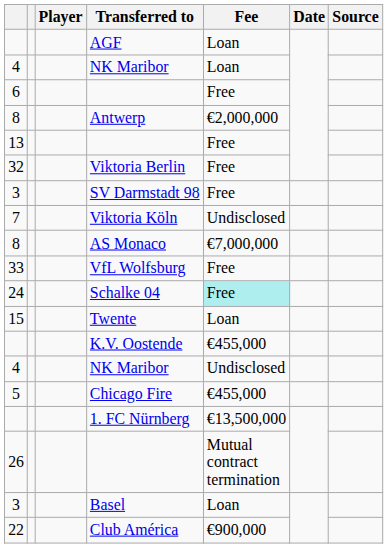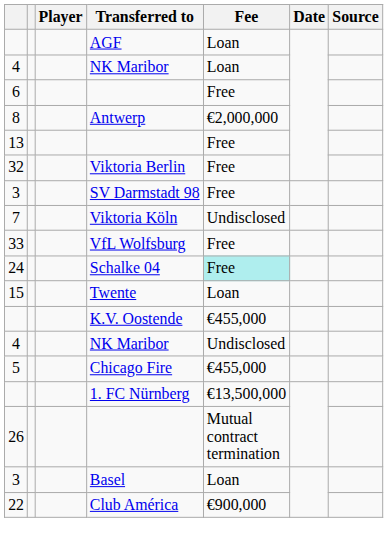 <table class="wikitable plainrowheaders sortable">
 <tr>
 <th></th>
 <th></th>
 <th scope=col>Player</th>
 <th>Transferred to</th>
 <th !scope=col; style="width: 65px;">Fee</th>
 <th scope=col>Date</th>
 <th scope=col>Source</th>
 </tr>
 <tr>
 <td align=center></td>
 <td align=center></td>
 <td></td>
 <td> <a href='#'>AGF</a></td>
 <td>Loan</td>
 <td rowspan=6></td>
 <td></td>
 </tr>
 <tr>
 <td align=center>4</td>
 <td align=center></td>
 <td></td>
 <td> <a href='#'>NK Maribor</a></td>
 <td>Loan</td>
 <td></td>
 </tr>
 <tr>
 <td align=center>6</td>
 <td align=center></td>
 <td></td>
 <td></td>
 <td>Free</td>
 <td></td>
 </tr>
 <tr>
 <td align=center>8</td>
 <td align=center></td>
 <td></td>
 <td> <a href='#'>Antwerp</a></td>
 <td>€2,000,000</td>
 <td></td>
 </tr>
 <tr>
 <td align=center>13</td>
 <td align=center></td>
 <td></td>
 <td></td>
 <td>Free</td>
 <td></td>
 </tr>
 <tr>
 <td align=center>32</td>
 <td align=center></td>
 <td></td>
 <td> <a href='#'>Viktoria Berlin</a></td>
 <td>Free</td>
 <td></td>
 </tr>
 <tr>
 <td align=center>3</td>
 <td align=center></td>
 <td></td>
 <td> <a href='#'>SV Darmstadt 98</a></td>
 <td>Free</td>
 <td></td>
 <td></td>
 </tr>
 <tr>
 <td align=center>7</td>
 <td align=center></td>
 <td></td>
 <td> <a href='#'>Viktoria Köln</a></td>
 <td>Undisclosed</td>
-<td></td>
-<td></td>
-</tr>
-<tr>
-<td align=center>8</td>
-<td align=center></td>
-<td></td>
-<td> <a href='#'>AS Monaco</a></td>
-<td>€7,000,000</td>
 <td></td>
 <td></td>
 </tr>
 <tr>
 <td align=center>33</td>
 <td align=center></td>
 <td></td>
 <td> <a href='#'>VfL Wolfsburg</a></td>
 <td>Free</td>
 <td></td>
 <td></td>
 </tr>
 <tr>
 <td align=center>24</td>
 <td align=center></td>
 <td></td>
 <td> <a href='#'>Schalke 04</a></td>
 <td style="background: paleturquoise;">Free</td>
 <td></td>
 <td></td>
 </tr>
 <tr>
 <td align=center>15</td>
 <td align=center></td>
 <td></td>
 <td> <a href='#'>Twente</a></td>
 <td>Loan</td>
 <td></td>
 <td></td>
 </tr>
 <tr>
 <td align=center></td>
 <td align=center></td>
 <td></td>
 <td> <a href='#'>K.V. Oostende</a></td>
 <td>€455,000</td>
 <td></td>
 <td></td>
 </tr>
 <tr>
 <td align=center>4</td>
 <td align=center></td>
 <td></td>
 <td> <a href='#'>NK Maribor</a></td>
 <td>Undisclosed</td>
 <td></td>
 <td></td>
 </tr>
 <tr>
 <td align=center>5</td>
 <td align=center></td>
 <td></td>
 <td> <a href='#'>Chicago Fire</a></td>
 <td>€455,000</td>
 <td></td>
 <td></td>
 </tr>
 <tr>
 <td align=center></td>
 <td align=center></td>
 <td></td>
 <td> <a href='#'>1. FC Nürnberg</a></td>
 <td>€13,500,000</td>
 <td rowspan=2></td>
 <td></td>
 </tr>
 <tr>
 <td align=center>26</td>
 <td align=center></td>
 <td></td>
 <td></td>
 <td>Mutual contract termination</td>
 <td></td>
 </tr>
 <tr>
 <td align=center>3</td>
 <td align=center></td>
 <td></td>
 <td> <a href='#'>Basel</a></td>
 <td>Loan</td>
 <td rowspan=2></td>
 <td></td>
 </tr>
 <tr>
 <td align=center>22</td>
 <td align=center></td>
 <td></td>
 <td> <a href='#'>Club América</a></td>
 <td>€900,000</td>
 <td></td>
 </tr>
 </table>
